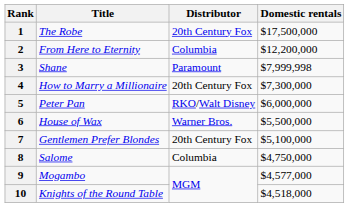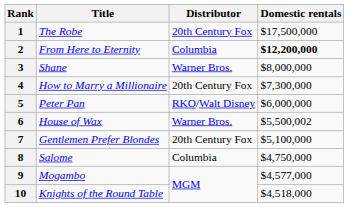 <table class="wikitable sortable" style="margin:auto; margin:auto;">
 <tr>
 <th>Rank</th>
 <th>Title</th>
 <th>Distributor</th>
 <th>Domestic rentals</th>
 </tr>
 <tr>
 <th style="text-align:center;"><strong>1</strong></th>
 <td><em><a href='#'>The Robe</a></em></td>
 <td><a href='#'>20th Century Fox</a></td>
 <td>$17,500,000</td>
 </tr>
 <tr>
 <th style="text-align:center;"><strong>2</strong></th>
 <td><em><a href='#'>From Here to Eternity</a></em></td>
 <td><a href='#'>Columbia</a></td>
-<td>$12,200,000</td>
+<td><strong>$12,200,000</strong></td>
 </tr>
 <tr>
 <th style="text-align:center;"><strong>3</strong></th>
 <td><em><a href='#'>Shane</a></em></td>
-<td><a href='#'>Paramount</a></td>
-<td>$7,999,998</td>
+<td><a href='#'>Warner Bros.</a></td>
+<td>$8,000,000</td>
 </tr>
 <tr>
 <th style="text-align:center;"><strong>4</strong></th>
 <td><em><a href='#'>How to Marry a Millionaire</a></em></td>
 <td>20th Century Fox</td>
 <td>$7,300,000</td>
 </tr>
 <tr>
 <th style="text-align:center;"><strong>5</strong></th>
 <td><em><a href='#'>Peter Pan</a></em></td>
 <td><a href='#'>RKO</a>/<a href='#'>Walt Disney</a></td>
 <td>$6,000,000</td>
 </tr>
 <tr>
 <th style="text-align:center;"><strong>6</strong></th>
 <td><em><a href='#'>House of Wax</a></em></td>
 <td><a href='#'>Warner Bros.</a></td>
-<td>$5,500,000</td>
+<td>$5,500,002</td>
 </tr>
 <tr>
 <th style="text-align:center;"><strong>7</strong></th>
 <td><em><a href='#'>Gentlemen Prefer Blondes</a></em></td>
 <td>20th Century Fox</td>
 <td>$5,100,000</td>
 </tr>
 <tr>
 <th style="text-align:center;"><strong>8</strong></th>
 <td><em><a href='#'>Salome</a></em></td>
 <td>Columbia</td>
 <td>$4,750,000</td>
 </tr>
 <tr>
 <th style="text-align:center;"><strong>9</strong></th>
 <td><em><a href='#'>Mogambo</a></em></td>
 <td rowspan="2"><a href='#'>MGM</a></td>
 <td>$4,577,000</td>
 </tr>
 <tr>
 <th style="text-align:center;"><strong>10</strong></th>
 <td><em><a href='#'>Knights of the Round Table</a></em></td>
 <td>$4,518,000</td>
 </tr>
 </table>
